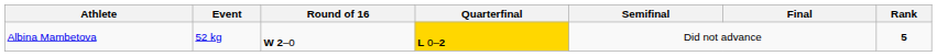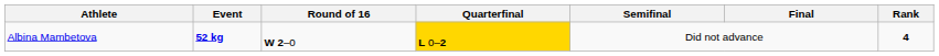 <table class="wikitable" width="98%" style="text-align:left; font-size:90%">
 <tr>
 <th width="11%">Athlete</th>
 <th width="4%">Event</th>
 <th width="9%">Round of 16</th>
 <th width="9%">Quarterfinal</th>
 <th width="9%">Semifinal</th>
 <th width="9%">Final</th>
 <th width="3%">Rank</th>
 </tr>
 <tr>
 <td><a href='#'>Albina Mambetova</a></td>
-<td><a href='#'>52 kg</a></td>
+<td><strong><a href='#'>52 kg</a></strong></td>
 <td><br><strong>W</strong> <strong>2</strong>–0</td>
 <td style="background: gold;"><br><strong>L</strong> 0–<strong>2</strong></td>
 <td colspan=2 align=center>Did not advance</td>
-<td align=center><strong>5</strong></td>
+<td align=center><strong>4</strong></td>
 </tr>
 </table>
